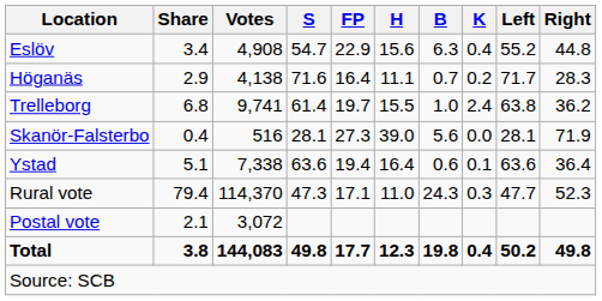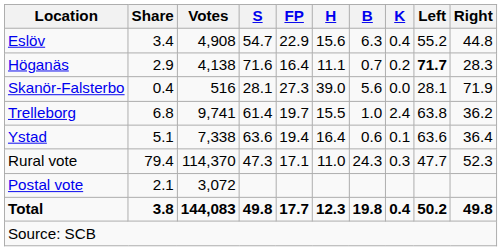 <table class="wikitable sortable" style=text-align:right>
 <tr>
 <th>Location</th>
 <th>Share</th>
 <th>Votes</th>
 <th><a href='#'>S</a></th>
 <th><a href='#'>FP</a></th>
 <th><a href='#'>H</a></th>
 <th><a href='#'>B</a></th>
 <th><a href='#'>K</a></th>
 <th>Left</th>
 <th>Right</th>
 </tr>
 <tr>
 <td align=left><a href='#'>Eslöv</a></td>
 <td>3.4</td>
 <td>4,908</td>
 <td>54.7</td>
 <td>22.9</td>
 <td>15.6</td>
 <td>6.3</td>
 <td>0.4</td>
 <td>55.2</td>
 <td>44.8</td>
 </tr>
 <tr>
 <td align=left><a href='#'>Höganäs</a></td>
 <td>2.9</td>
 <td>4,138</td>
 <td>71.6</td>
 <td>16.4</td>
 <td>11.1</td>
 <td>0.7</td>
 <td>0.2</td>
-<td>71.7</td>
+<td><strong>71.7</strong></td>
 <td>28.3</td>
+</tr>
+<tr>
+<td align=left><a href='#'>Skanör-Falsterbo</a></td>
+<td>0.4</td>
+<td>516</td>
+<td>28.1</td>
+<td>27.3</td>
+<td>39.0</td>
+<td>5.6</td>
+<td>0.0</td>
+<td>28.1</td>
+<td>71.9</td>
 </tr>
 <tr>
 <td align=left><a href='#'>Trelleborg</a></td>
 <td>6.8</td>
 <td>9,741</td>
 <td>61.4</td>
 <td>19.7</td>
 <td>15.5</td>
 <td>1.0</td>
 <td>2.4</td>
 <td>63.8</td>
 <td>36.2</td>
-</tr>
-<tr>
-<td align=left><a href='#'>Skanör-Falsterbo</a></td>
-<td>0.4</td>
-<td>516</td>
-<td>28.1</td>
-<td>27.3</td>
-<td>39.0</td>
-<td>5.6</td>
-<td>0.0</td>
-<td>28.1</td>
-<td>71.9</td>
 </tr>
 <tr>
 <td align=left><a href='#'>Ystad</a></td>
 <td>5.1</td>
 <td>7,338</td>
 <td>63.6</td>
 <td>19.4</td>
 <td>16.4</td>
 <td>0.6</td>
 <td>0.1</td>
 <td>63.6</td>
 <td>36.4</td>
 </tr>
 <tr>
 <td align=left>Rural vote</td>
 <td>79.4</td>
 <td>114,370</td>
 <td>47.3</td>
 <td>17.1</td>
 <td>11.0</td>
 <td>24.3</td>
 <td>0.3</td>
 <td>47.7</td>
 <td>52.3</td>
 </tr>
 <tr>
 <td align=left><a href='#'>Postal vote</a></td>
 <td>2.1</td>
 <td>3,072</td>
 <td></td>
 <td></td>
 <td></td>
 <td></td>
 <td></td>
 <td></td>
 <td></td>
 </tr>
 <tr>
 <td align=left><strong>Total</strong></td>
 <td><strong>3.8</strong></td>
 <td><strong>144,083</strong></td>
 <td><strong>49.8</strong></td>
 <td><strong>17.7</strong></td>
 <td><strong>12.3</strong></td>
 <td><strong>19.8</strong></td>
 <td><strong>0.4</strong></td>
 <td><strong>50.2</strong></td>
 <td><strong>49.8</strong></td>
 </tr>
 <tr>
 <td align=left colspan=10>Source: SCB </td>
 </tr>
 </table>
